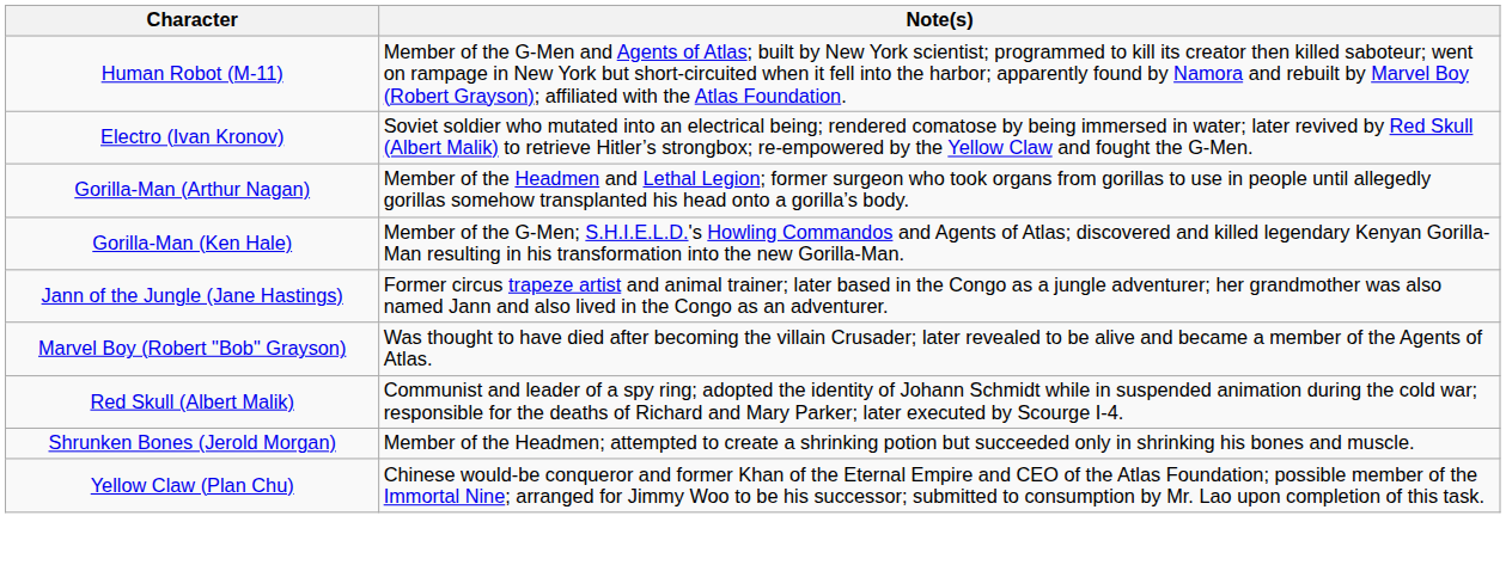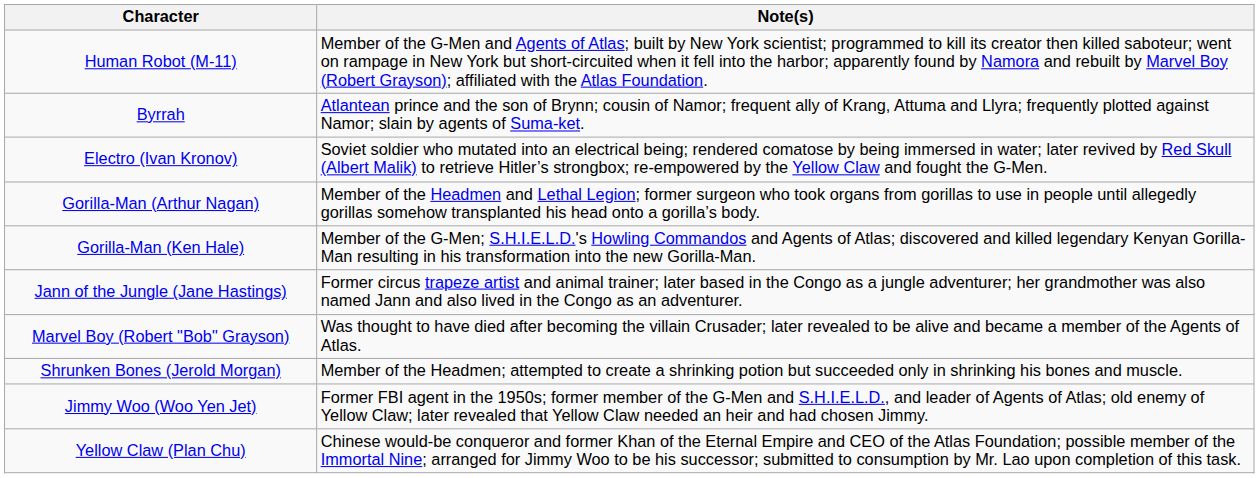 <table class="wikitable sortable" style="width:97%;">
 <tr>
 <th width=25%>Character</th>
 <th width=80%>Note(s)</th>
 </tr>
 <tr>
 <td align=center><a href='#'>Human Robot (M-11)</a></td>
 <td>Member of the G-Men and <a href='#'>Agents of Atlas</a>; built by New York scientist; programmed to kill its creator then killed saboteur; went on rampage in New York but short-circuited when it fell into the harbor; apparently found by <a href='#'>Namora</a> and rebuilt by <a href='#'>Marvel Boy (Robert Grayson)</a>; affiliated with the <a href='#'>Atlas Foundation</a>.</td>
+</tr>
+<tr>
+<td align=center><a href='#'>Byrrah</a></td>
+<td><a href='#'>Atlantean</a> prince and the son of Brynn; cousin of Namor; frequent ally of Krang, Attuma and Llyra; frequently plotted against Namor; slain by agents of <a href='#'>Suma-ket</a>.</td>
 </tr>
 <tr>
 <td align=center><a href='#'>Electro (Ivan Kronov)</a></td>
 <td>Soviet soldier who mutated into an electrical being; rendered comatose by being immersed in water; later revived by <a href='#'>Red Skull (Albert Malik)</a> to retrieve Hitler’s strongbox; re-empowered by the <a href='#'>Yellow Claw</a> and fought the G-Men.</td>
 </tr>
 <tr>
 <td align=center><a href='#'>Gorilla-Man (Arthur Nagan)</a></td>
 <td>Member of the <a href='#'>Headmen</a> and <a href='#'>Lethal Legion</a>; former surgeon who took organs from gorillas to use in people until allegedly gorillas somehow transplanted his head onto a gorilla’s body.</td>
 </tr>
 <tr>
 <td align=center><a href='#'>Gorilla-Man (Ken Hale)</a></td>
 <td>Member of the G-Men; <a href='#'>S.H.I.E.L.D.</a>'s <a href='#'>Howling Commandos</a> and Agents of Atlas; discovered and killed legendary Kenyan Gorilla-Man resulting in his transformation into the new Gorilla-Man.</td>
 </tr>
 <tr>
 <td align=center><a href='#'>Jann of the Jungle (Jane Hastings)</a></td>
 <td>Former circus <a href='#'>trapeze artist</a> and animal trainer; later based in the Congo as a jungle adventurer; her grandmother was also named Jann and also lived in the Congo as an adventurer.</td>
 </tr>
 <tr>
 <td align=center><a href='#'>Marvel Boy (Robert "Bob" Grayson)</a></td>
 <td>Was thought to have died after becoming the villain Crusader; later revealed to be alive and became a member of the Agents of Atlas.</td>
 </tr>
 <tr>
-<td align=center><a href='#'>Red Skull (Albert Malik)</a></td>
-<td>Communist and leader of a spy ring; adopted the identity of Johann Schmidt while in suspended animation during the cold war; responsible for the deaths of Richard and Mary Parker; later executed by Scourge I-4.</td>
+<td align=center><a href='#'>Shrunken Bones (Jerold Morgan)</a></td>
+<td>Member of the Headmen; attempted to create a shrinking potion but succeeded only in shrinking his bones and muscle.</td>
 </tr>
 <tr>
-<td align=center><a href='#'>Shrunken Bones (Jerold Morgan)</a></td>
-<td>Member of the Headmen; attempted to create a shrinking potion but succeeded only in shrinking his bones and muscle.</td>
+<td align=center><a href='#'>Jimmy Woo (Woo Yen Jet)</a></td>
+<td>Former FBI agent in the 1950s; former member of the G-Men and <a href='#'>S.H.I.E.L.D.</a>, and leader of Agents of Atlas; old enemy of Yellow Claw; later revealed that Yellow Claw needed an heir and had chosen Jimmy.</td>
 </tr>
 <tr>
 <td align=center><a href='#'>Yellow Claw (Plan Chu)</a></td>
 <td>Chinese would-be conqueror and former Khan of the Eternal Empire and CEO of the Atlas Foundation; possible member of the <a href='#'>Immortal Nine</a>; arranged for Jimmy Woo to be his successor; submitted to consumption by Mr. Lao upon completion of this task.</td>
 </tr>
 </table>
